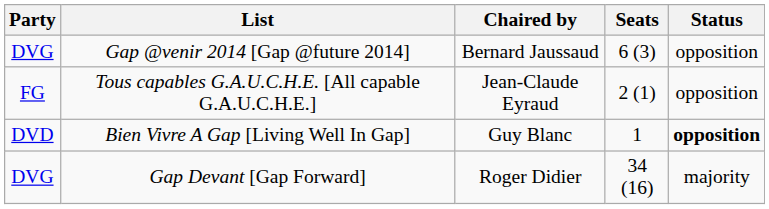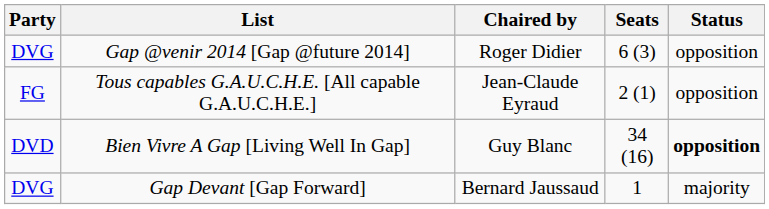 <table class="wikitable" style="margin:1em auto; text-align:center">
 <tr>
 <th scope="col">Party</th>
 <th scope="col">List</th>
 <th scope="col">Chaired by</th>
 <th scope="col">Seats</th>
 <th scope="col">Status</th>
 </tr>
 <tr>
 <td><a href='#'>DVG</a></td>
 <td><em>Gap @venir 2014</em> [Gap @future 2014]</td>
-<td>Bernard Jaussaud</td>
+<td>Roger Didier</td>
 <td>6 (3)</td>
 <td>opposition</td>
 </tr>
 <tr>
 <td><a href='#'>FG</a></td>
 <td><em>Tous capables G.A.U.C.H.E.</em> [All capable G.A.U.C.H.E.]</td>
 <td>Jean-Claude Eyraud</td>
 <td>2 (1)</td>
 <td>opposition</td>
 </tr>
 <tr>
 <td><a href='#'>DVD</a></td>
 <td><em>Bien Vivre A Gap</em> [Living Well In Gap]</td>
 <td>Guy Blanc</td>
-<td>1</td>
+<td>34 (16)</td>
 <td><strong>opposition</strong></td>
 </tr>
 <tr>
 <td><a href='#'>DVG</a></td>
 <td><em>Gap Devant</em> [Gap Forward]</td>
-<td>Roger Didier</td>
-<td>34 (16)</td>
+<td>Bernard Jaussaud</td>
+<td>1</td>
 <td>majority</td>
 </tr>
 </table>
